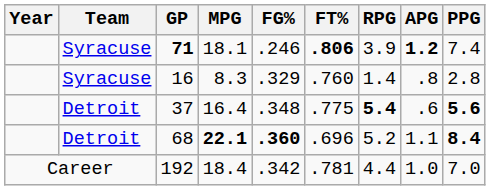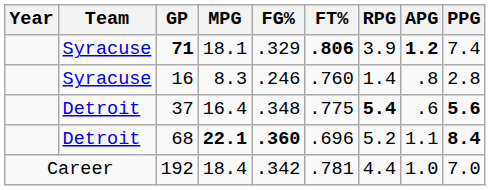 <table class="wikitable sortable" style="font-size:95%; text-align:right;">
 <tr>
 <th>Year</th>
 <th>Team</th>
 <th>GP</th>
 <th>MPG</th>
 <th>FG%</th>
 <th>FT%</th>
 <th>RPG</th>
 <th>APG</th>
 <th>PPG</th>
 </tr>
 <tr>
 <td style="text-align:left;"></td>
 <td style="text-align:left;"><a href='#'>Syracuse</a></td>
 <td><strong>71</strong></td>
 <td>18.1</td>
-<td>.246</td>
+<td>.329</td>
 <td><strong>.806</strong></td>
 <td>3.9</td>
 <td><strong>1.2</strong></td>
 <td>7.4</td>
 </tr>
 <tr>
 <td style="text-align:left;"></td>
 <td style="text-align:left;"><a href='#'>Syracuse</a></td>
 <td>16</td>
 <td>8.3</td>
-<td>.329</td>
+<td>.246</td>
 <td>.760</td>
 <td>1.4</td>
 <td>.8</td>
 <td>2.8</td>
 </tr>
 <tr>
 <td style="text-align:left;"></td>
 <td style="text-align:left;"><a href='#'>Detroit</a></td>
 <td>37</td>
 <td>16.4</td>
 <td>.348</td>
 <td>.775</td>
 <td><strong>5.4</strong></td>
 <td>.6</td>
 <td><strong>5.6</strong></td>
 </tr>
 <tr>
 <td style="text-align:left;"></td>
 <td style="text-align:left;"><a href='#'>Detroit</a></td>
 <td>68</td>
 <td><strong>22.1</strong></td>
 <td><strong>.360</strong></td>
 <td>.696</td>
 <td>5.2</td>
 <td>1.1</td>
 <td><strong>8.4</strong></td>
 </tr>
 <tr>
 <td colspan="2" style="text-align:center;">Career</td>
 <td>192</td>
 <td>18.4</td>
 <td>.342</td>
 <td>.781</td>
 <td>4.4</td>
 <td>1.0</td>
 <td>7.0</td>
 </tr>
 </table>
